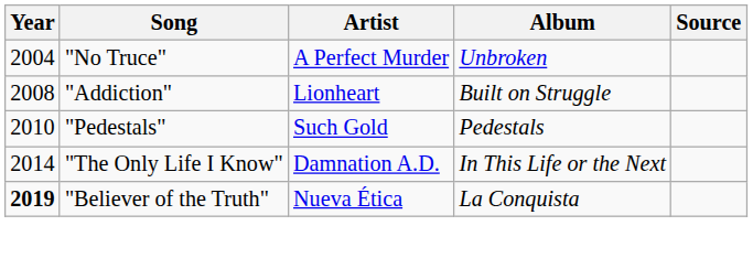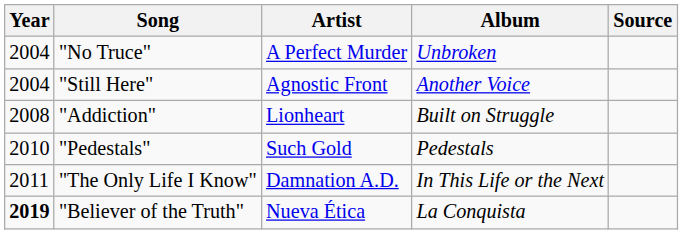 <table class="wikitable sortable">
 <tr>
 <th>Year</th>
 <th>Song</th>
 <th>Artist</th>
 <th>Album</th>
 <th>Source</th>
 </tr>
 <tr>
 <td>2004</td>
 <td>"No Truce"</td>
 <td><a href='#'>A Perfect Murder</a></td>
 <td><em><a href='#'>Unbroken</a></em></td>
+<td></td>
+</tr>
+<tr>
+<td>2004</td>
+<td>"Still Here"</td>
+<td><a href='#'>Agnostic Front</a></td>
+<td><em><a href='#'>Another Voice</a></em></td>
 <td></td>
 </tr>
 <tr>
 <td>2008</td>
 <td>"Addiction"</td>
 <td><a href='#'>Lionheart</a></td>
 <td><em>Built on Struggle</em></td>
 <td></td>
 </tr>
 <tr>
 <td>2010</td>
 <td>"Pedestals"</td>
 <td><a href='#'>Such Gold</a></td>
 <td><em>Pedestals</em></td>
 <td></td>
 </tr>
 <tr>
-<td>2014</td>
+<td>2011</td>
 <td>"The Only Life I Know"</td>
 <td><a href='#'>Damnation A.D.</a></td>
 <td><em>In This Life or the Next</em></td>
 <td></td>
 </tr>
 <tr>
 <td><strong>2019</strong></td>
 <td>"Believer of the Truth"</td>
 <td><a href='#'>Nueva Ética</a></td>
 <td><em>La Conquista</em></td>
 <td></td>
 </tr>
 </table>
